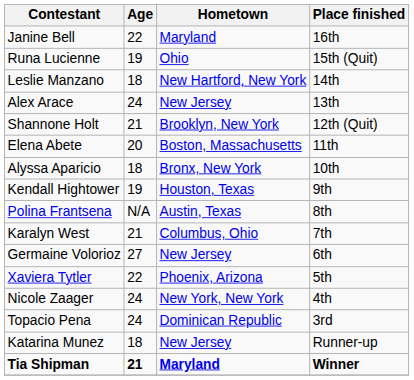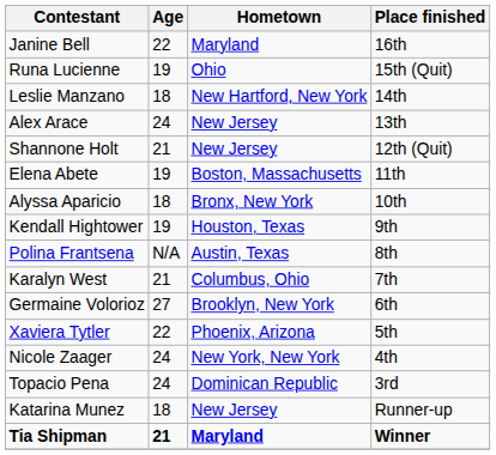 <table class="wikitable sortable">
 <tr>
 <th>Contestant</th>
 <th>Age</th>
 <th>Hometown</th>
 <th>Place finished</th>
 </tr>
 <tr>
 <td>Janine Bell</td>
 <td>22</td>
 <td><a href='#'>Maryland</a></td>
 <td>16th</td>
 </tr>
 <tr>
 <td>Runa Lucienne</td>
 <td>19</td>
 <td><a href='#'>Ohio</a></td>
 <td>15th (Quit)</td>
 </tr>
 <tr>
 <td>Leslie Manzano</td>
 <td>18</td>
 <td><a href='#'>New Hartford, New York</a></td>
 <td>14th</td>
 </tr>
 <tr>
 <td>Alex Arace</td>
 <td>24</td>
 <td><a href='#'>New Jersey</a></td>
 <td>13th</td>
 </tr>
 <tr>
 <td>Shannone Holt</td>
 <td>21</td>
-<td><a href='#'>Brooklyn, New York</a></td>
+<td><a href='#'>New Jersey</a></td>
 <td>12th (Quit)</td>
 </tr>
 <tr>
 <td>Elena Abete</td>
-<td>20</td>
+<td>19</td>
 <td><a href='#'>Boston, Massachusetts</a></td>
 <td>11th</td>
 </tr>
 <tr>
 <td>Alyssa Aparicio</td>
 <td>18</td>
 <td><a href='#'>Bronx, New York</a></td>
 <td>10th</td>
 </tr>
 <tr>
 <td>Kendall Hightower</td>
 <td>19</td>
 <td><a href='#'>Houston, Texas</a></td>
 <td>9th</td>
 </tr>
 <tr>
 <td><a href='#'>Polina Frantsena</a></td>
 <td>N/A</td>
 <td><a href='#'>Austin, Texas</a></td>
 <td>8th</td>
 </tr>
 <tr>
 <td>Karalyn West</td>
 <td>21</td>
 <td><a href='#'>Columbus, Ohio</a></td>
 <td>7th</td>
 </tr>
 <tr>
 <td>Germaine Volorioz</td>
 <td>27</td>
-<td><a href='#'>New Jersey</a></td>
+<td><a href='#'>Brooklyn, New York</a></td>
 <td>6th</td>
 </tr>
 <tr>
 <td><a href='#'>Xaviera Tytler</a></td>
 <td>22</td>
 <td><a href='#'>Phoenix, Arizona</a></td>
 <td>5th</td>
 </tr>
 <tr>
 <td>Nicole Zaager</td>
 <td>24</td>
 <td><a href='#'>New York, New York</a></td>
 <td>4th</td>
 </tr>
 <tr>
 <td>Topacio Pena</td>
 <td>24</td>
 <td><a href='#'>Dominican Republic</a></td>
 <td>3rd</td>
 </tr>
 <tr>
 <td>Katarina Munez</td>
 <td>18</td>
 <td><a href='#'>New Jersey</a></td>
 <td>Runner-up</td>
 </tr>
 <tr>
 <td><strong>Tia Shipman</strong></td>
 <td><strong>21</strong></td>
 <td><strong><a href='#'>Maryland</a></strong></td>
 <td><strong>Winner</strong></td>
 </tr>
 <tr>
 </tr>
 </table>
